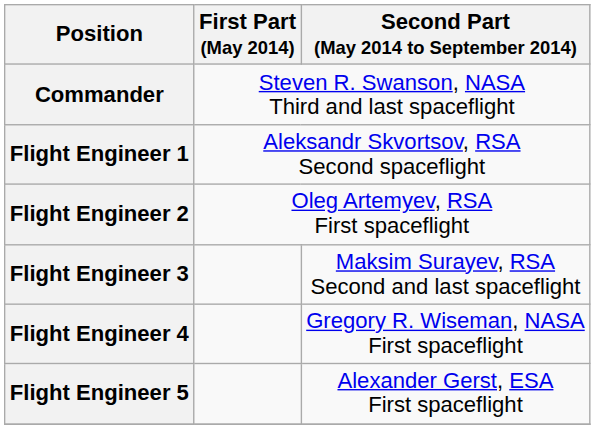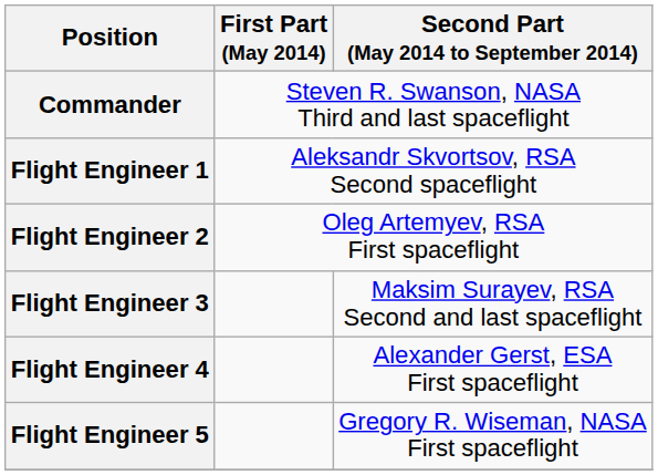 <table class="wikitable">
 <tr>
 <th>Position</th>
 <th>First Part<br><small>(May 2014)</small></th>
 <th>Second Part<br><small>(May 2014 to September 2014)</small></th>
 </tr>
 <tr>
 <th>Commander</th>
 <td colspan=2 align=center> <a href='#'>Steven R. Swanson</a>, <a href='#'>NASA</a><br>Third and last spaceflight</td>
 </tr>
 <tr>
 <th>Flight Engineer 1</th>
 <td colspan=2 align=center> <a href='#'>Aleksandr Skvortsov</a>, <a href='#'>RSA</a><br>Second spaceflight</td>
 </tr>
 <tr>
 <th>Flight Engineer 2</th>
 <td colspan=2 align=center> <a href='#'>Oleg Artemyev</a>, <a href='#'>RSA</a><br>First spaceflight</td>
 </tr>
 <tr>
 <th>Flight Engineer 3</th>
 <td></td>
 <td colspan=2 align=center> <a href='#'>Maksim Surayev</a>, <a href='#'>RSA</a><br>Second and last spaceflight</td>
 </tr>
 <tr>
 <th>Flight Engineer 4</th>
 <td></td>
-<td align=center> <a href='#'>Gregory R. Wiseman</a>, <a href='#'>NASA</a><br>First spaceflight</td>
+<td align=center> <a href='#'>Alexander Gerst</a>, <a href='#'>ESA</a><br>First spaceflight</td>
 </tr>
 <tr>
 <th>Flight Engineer 5</th>
 <td></td>
-<td align=center> <a href='#'>Alexander Gerst</a>, <a href='#'>ESA</a><br>First spaceflight</td>
+<td align=center> <a href='#'>Gregory R. Wiseman</a>, <a href='#'>NASA</a><br>First spaceflight</td>
 </tr>
 <tr>
 </tr>
 </table>
